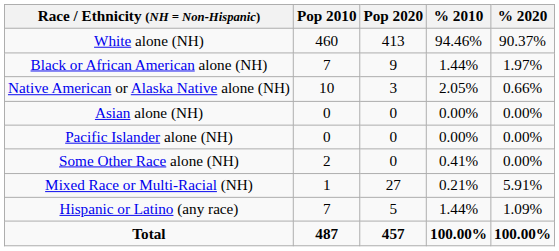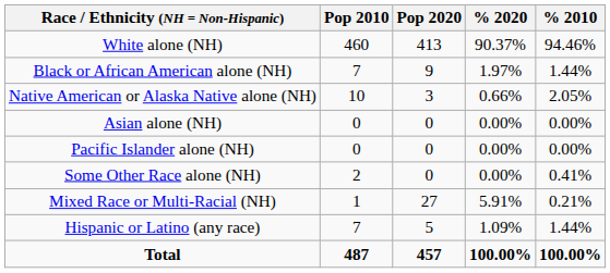 <table class="wikitable" style="text-align:center;">
 <tr>
 <th>Race / Ethnicity <small>(<em>NH = Non-Hispanic</em>)</small></th>
 <th>Pop 2010</th>
 <th>Pop 2020</th>
+<th>% 2020</th>
 <th>% 2010</th>
-<th>% 2020</th>
 </tr>
 <tr>
 <td><a href='#'>White</a> alone (NH)</td>
 <td>460</td>
 <td>413</td>
+<td>90.37%</td>
 <td>94.46%</td>
-<td>90.37%</td>
 </tr>
 <tr>
 <td><a href='#'>Black or African American</a> alone (NH)</td>
 <td>7</td>
 <td>9</td>
+<td>1.97%</td>
 <td>1.44%</td>
-<td>1.97%</td>
 </tr>
 <tr>
 <td><a href='#'>Native American</a> or <a href='#'>Alaska Native</a> alone (NH)</td>
 <td>10</td>
 <td>3</td>
+<td>0.66%</td>
 <td>2.05%</td>
-<td>0.66%</td>
 </tr>
 <tr>
 <td><a href='#'>Asian</a> alone (NH)</td>
 <td>0</td>
 <td>0</td>
 <td>0.00%</td>
 <td>0.00%</td>
 </tr>
 <tr>
 <td><a href='#'>Pacific Islander</a> alone (NH)</td>
 <td>0</td>
 <td>0</td>
 <td>0.00%</td>
 <td>0.00%</td>
 </tr>
 <tr>
 <td><a href='#'>Some Other Race</a> alone (NH)</td>
 <td>2</td>
 <td>0</td>
+<td>0.00%</td>
 <td>0.41%</td>
-<td>0.00%</td>
 </tr>
 <tr>
 <td><a href='#'>Mixed Race or Multi-Racial</a> (NH)</td>
 <td>1</td>
 <td>27</td>
+<td>5.91%</td>
 <td>0.21%</td>
-<td>5.91%</td>
 </tr>
 <tr>
 <td><a href='#'>Hispanic or Latino</a> (any race)</td>
 <td>7</td>
 <td>5</td>
+<td>1.09%</td>
 <td>1.44%</td>
-<td>1.09%</td>
 </tr>
 <tr>
 <td><strong>Total</strong></td>
 <td><strong>487</strong></td>
 <td><strong>457</strong></td>
 <td><strong>100.00%</strong></td>
 <td><strong>100.00%</strong></td>
 </tr>
 </table>
